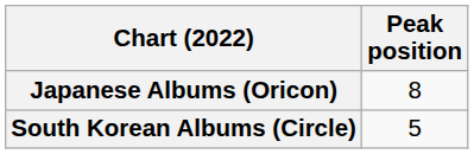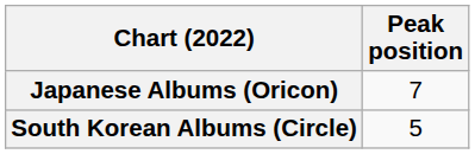 <table class="wikitable sortable plainrowheaders" style="text-align:center">
 <tr>
 <th scope="col">Chart (2022)</th>
 <th scope="col">Peak<br>position</th>
 </tr>
 <tr>
 <th scope="row">Japanese Albums (Oricon)</th>
-<td>8</td>
+<td>7</td>
 </tr>
 <tr>
 <th scope="row">South Korean Albums (Circle)</th>
 <td>5</td>
 </tr>
 </table>
